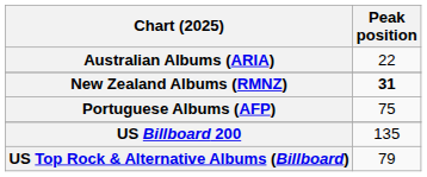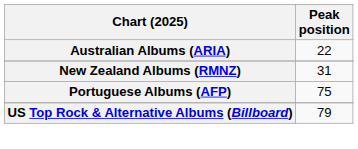 <table class="wikitable sortable plainrowheaders" style="text-align:center">
 <tr>
 <th scope="col">Chart (2025)</th>
 <th scope="col">Peak<br>position</th>
 </tr>
 <tr>
 <th scope="row">Australian Albums (<a href='#'>ARIA</a>)</th>
 <td>22</td>
 </tr>
 <tr>
 </tr>
 <tr>
 </tr>
 <tr>
 </tr>
 <tr>
 </tr>
 <tr>
 </tr>
 <tr>
 <th scope="row">New Zealand Albums (<a href='#'>RMNZ</a>)</th>
-<td><strong>31</strong></td>
+<td>31</td>
 </tr>
 <tr>
 <th scope="row">Portuguese Albums (<a href='#'>AFP</a>)</th>
 <td>75</td>
 </tr>
 <tr>
 </tr>
 <tr>
 </tr>
 <tr>
 </tr>
 <tr>
-<th scope="row">US <a href='#'><em>Billboard</em> 200</a></th>
-<td>135</td>
-</tr>
-<tr>
 <th scope="row">US <a href='#'>Top Rock & Alternative Albums</a> (<em><a href='#'>Billboard</a></em>)</th>
 <td>79</td>
 </tr>
 </table>
